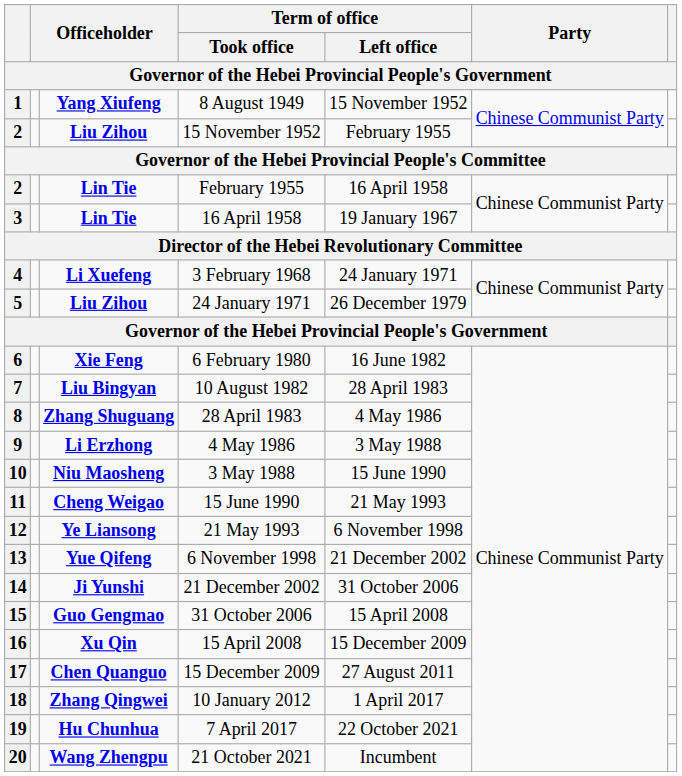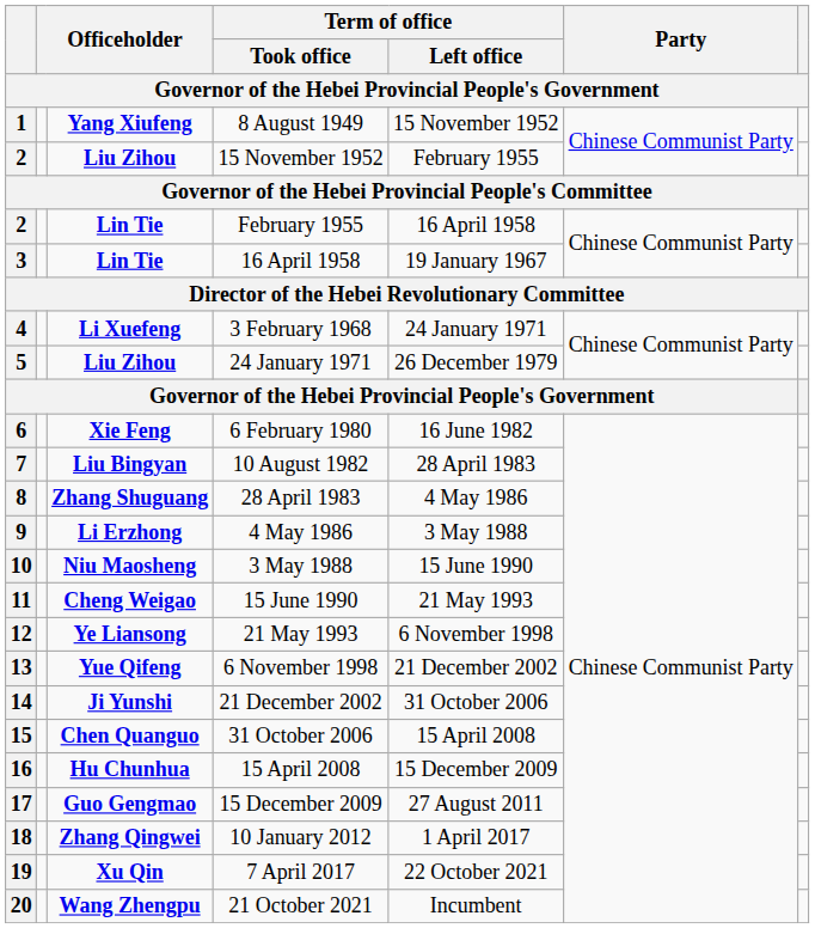 <table class="wikitable" style="text-align:center">
 <tr>
 <th rowspan="2"></th>
 <th colspan="2" rowspan="2">Officeholder</th>
 <th colspan="2">Term of office</th>
 <th rowspan="2">Party</th>
 <th rowspan="2"></th>
 </tr>
 <tr>
 <th>Took office</th>
 <th>Left office</th>
 </tr>
 <tr>
 <th colspan="7">Governor of the Hebei Provincial People's Government</th>
 </tr>
 <tr>
 <th>1</th>
 <td></td>
 <td><strong><a href='#'>Yang Xiufeng</a></strong><br></td>
 <td>8 August 1949</td>
 <td>15 November 1952</td>
 <td rowspan="2"><a href='#'>Chinese Communist Party</a></td>
 <td></td>
 </tr>
 <tr>
 <th>2</th>
 <td></td>
 <td><strong><a href='#'>Liu Zihou</a></strong><br></td>
 <td>15 November 1952</td>
 <td>February 1955</td>
 <td></td>
 </tr>
 <tr>
 <th colspan="7">Governor of the Hebei Provincial People's Committee</th>
 </tr>
 <tr>
 <th>2</th>
 <td></td>
 <td><strong><a href='#'>Lin Tie</a></strong><br></td>
 <td>February 1955</td>
 <td>16 April 1958</td>
 <td rowspan="2">Chinese Communist Party</td>
 <td></td>
 </tr>
 <tr>
 <th>3</th>
 <td></td>
 <td><strong><a href='#'>Lin Tie</a></strong><br></td>
 <td>16 April 1958</td>
 <td>19 January 1967</td>
 <td></td>
 </tr>
 <tr>
 <th colspan="7">Director of the Hebei Revolutionary Committee</th>
 </tr>
 <tr>
 <th>4</th>
 <td></td>
 <td><strong><a href='#'>Li Xuefeng</a></strong><br></td>
 <td>3 February 1968</td>
 <td>24 January 1971</td>
 <td rowspan="2">Chinese Communist Party</td>
 <td></td>
 </tr>
 <tr>
 <th>5</th>
 <td></td>
 <td><strong><a href='#'>Liu Zihou</a></strong><br></td>
 <td>24 January 1971</td>
 <td>26 December 1979</td>
 <td></td>
 </tr>
 <tr>
 <th colspan="6">Governor of the Hebei Provincial People's Government</th>
 <th></th>
 </tr>
 <tr>
 <th>6</th>
 <td></td>
 <td><strong><a href='#'>Xie Feng</a></strong><br></td>
 <td>6 February 1980</td>
 <td>16 June 1982</td>
 <td rowspan="15">Chinese Communist Party</td>
 <td></td>
 </tr>
 <tr>
 <th>7</th>
 <td></td>
 <td><strong><a href='#'>Liu Bingyan</a></strong><br></td>
 <td>10 August 1982</td>
 <td>28 April 1983</td>
 <td></td>
 </tr>
 <tr>
 <th>8</th>
 <td></td>
 <td><strong><a href='#'>Zhang Shuguang</a></strong><br></td>
 <td>28 April 1983</td>
 <td>4 May 1986</td>
 <td></td>
 </tr>
 <tr>
 <th>9</th>
 <td></td>
 <td><strong><a href='#'>Li Erzhong</a></strong><br></td>
 <td>4 May 1986</td>
 <td>3 May 1988</td>
 <td></td>
 </tr>
 <tr>
 <th>10</th>
 <td></td>
 <td><strong><a href='#'>Niu Maosheng</a></strong><br></td>
 <td>3 May 1988</td>
 <td>15 June 1990</td>
 <td></td>
 </tr>
 <tr>
 <th>11</th>
 <td></td>
 <td><strong><a href='#'>Cheng Weigao</a></strong><br></td>
 <td>15 June 1990</td>
 <td>21 May 1993</td>
 <td></td>
 </tr>
 <tr>
 <th>12</th>
 <td></td>
 <td><strong><a href='#'>Ye Liansong</a></strong><br></td>
 <td>21 May 1993</td>
 <td>6 November 1998</td>
 <td></td>
 </tr>
 <tr>
 <th>13</th>
 <td></td>
 <td><strong><a href='#'>Yue Qifeng</a></strong><br></td>
 <td>6 November 1998</td>
 <td>21 December 2002</td>
 <td></td>
 </tr>
 <tr>
 <th>14</th>
 <td></td>
 <td><strong><a href='#'>Ji Yunshi</a></strong><br></td>
 <td>21 December 2002</td>
 <td>31 October 2006</td>
 <td></td>
 </tr>
 <tr>
 <th>15</th>
 <td></td>
-<td><strong><a href='#'>Guo Gengmao</a></strong><br></td>
+<td><strong><a href='#'>Chen Quanguo</a></strong><br></td>
 <td>31 October 2006</td>
 <td>15 April 2008</td>
 <td></td>
 </tr>
 <tr>
 <th>16</th>
 <td></td>
-<td><strong><a href='#'>Xu Qin</a></strong><br></td>
+<td><strong><a href='#'>Hu Chunhua</a></strong><br></td>
 <td>15 April 2008</td>
 <td>15 December 2009</td>
 <td></td>
 </tr>
 <tr>
 <th>17</th>
 <td></td>
-<td><strong><a href='#'>Chen Quanguo</a></strong><br></td>
+<td><strong><a href='#'>Guo Gengmao</a></strong><br></td>
 <td>15 December 2009</td>
 <td>27 August 2011</td>
 <td></td>
 </tr>
 <tr>
 <th>18</th>
 <td></td>
 <td><strong><a href='#'>Zhang Qingwei</a></strong><br></td>
 <td>10 January 2012</td>
 <td>1 April 2017</td>
 <td></td>
 </tr>
 <tr>
 <th>19</th>
 <td></td>
-<td><strong><a href='#'>Hu Chunhua</a></strong><br></td>
+<td><strong><a href='#'>Xu Qin</a></strong><br></td>
 <td>7 April 2017</td>
 <td>22 October 2021</td>
 <td></td>
 </tr>
 <tr>
 <th>20</th>
 <td></td>
 <td><strong><a href='#'>Wang Zhengpu</a></strong><br></td>
 <td>21 October 2021</td>
 <td>Incumbent</td>
 <td></td>
 </tr>
 </table>
